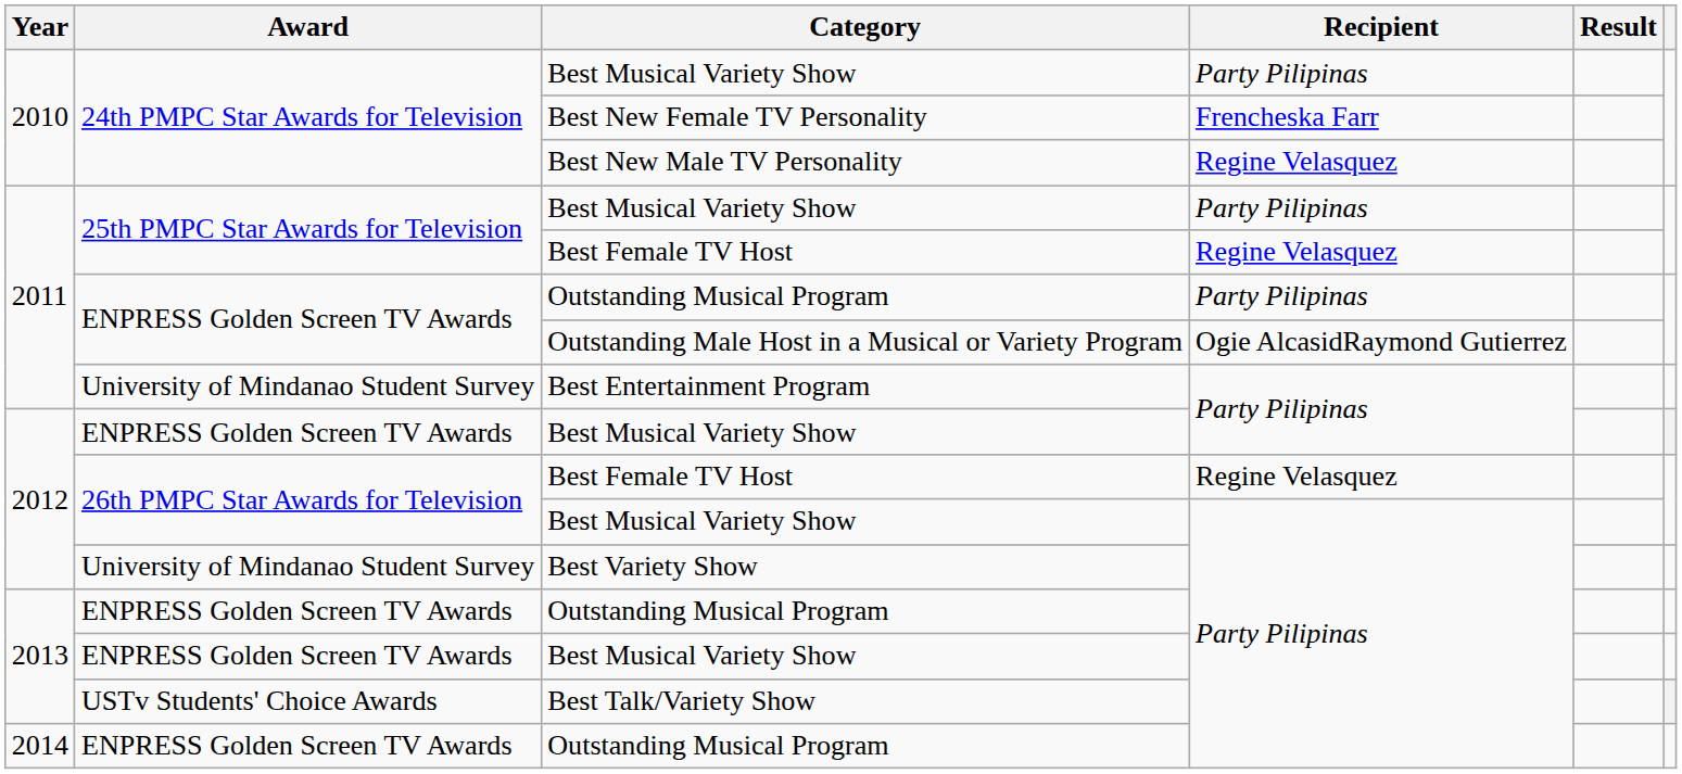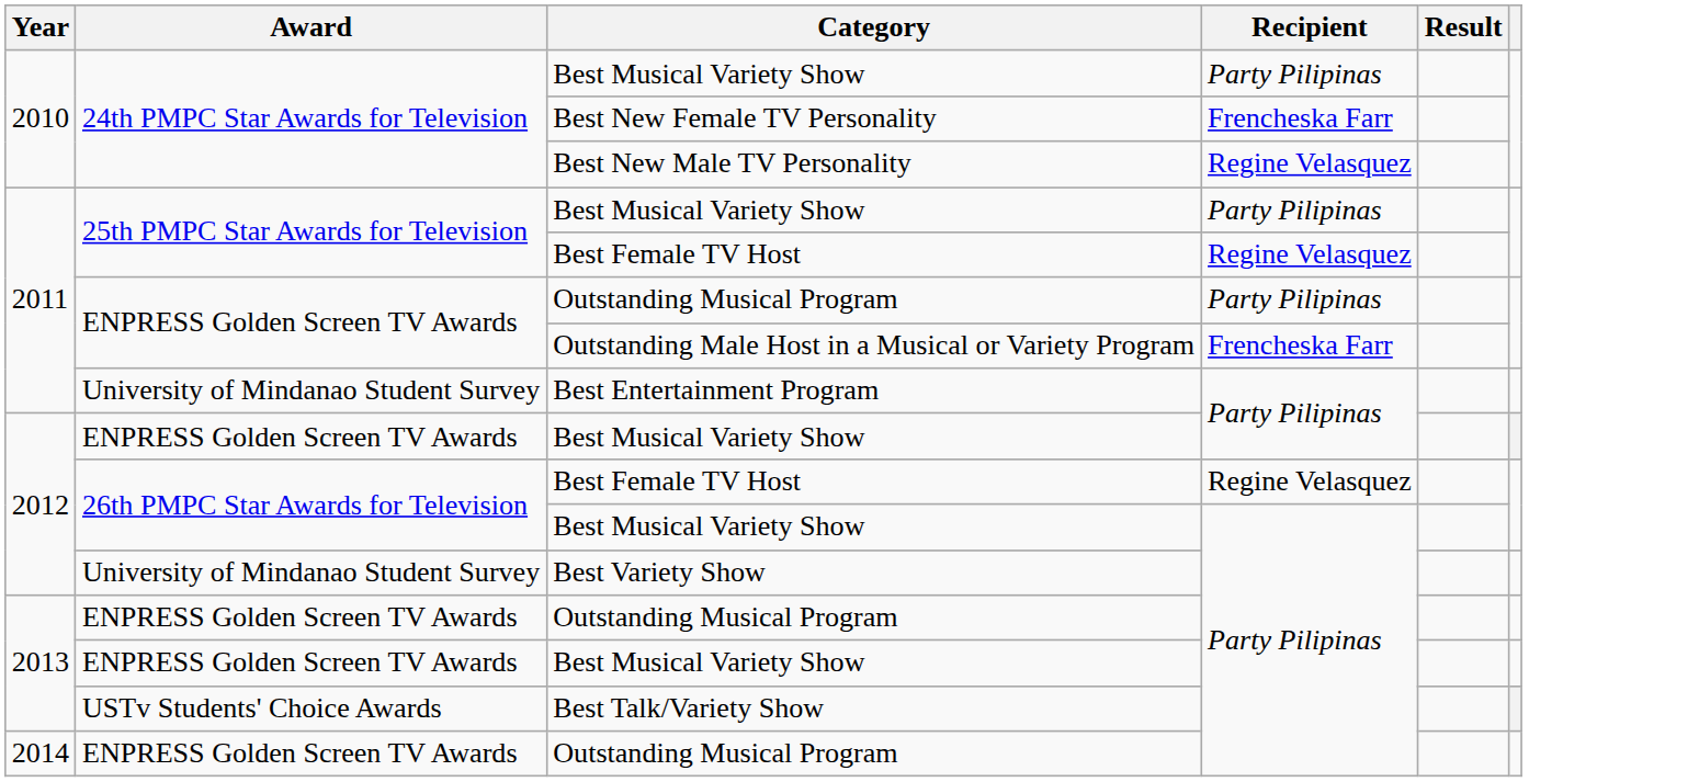 <table class="wikitable">
 <tr>
 <th>Year</th>
 <th>Award</th>
 <th>Category</th>
 <th>Recipient</th>
 <th>Result</th>
 <th></th>
 </tr>
 <tr>
 <td rowspan=3>2010</td>
 <td rowspan=3><a href='#'>24th PMPC Star Awards for Television</a></td>
 <td>Best Musical Variety Show</td>
 <td><em>Party Pilipinas</em></td>
 <td></td>
 <td rowspan=3></td>
 </tr>
 <tr>
 <td>Best New Female TV Personality</td>
 <td><a href='#'>Frencheska Farr</a></td>
 <td></td>
 </tr>
 <tr>
 <td>Best New Male TV Personality</td>
 <td><a href='#'>Regine Velasquez</a></td>
 <td></td>
 </tr>
 <tr>
 <td rowspan=5>2011</td>
 <td rowspan=2><a href='#'>25th PMPC Star Awards for Television</a></td>
 <td>Best Musical Variety Show</td>
 <td><em>Party Pilipinas</em></td>
 <td></td>
 <td rowspan=2></td>
 </tr>
 <tr>
 <td>Best Female TV Host</td>
 <td><a href='#'>Regine Velasquez</a></td>
 <td></td>
 </tr>
 <tr>
 <td rowspan=2>ENPRESS Golden Screen TV Awards</td>
 <td>Outstanding Musical Program</td>
 <td><em>Party Pilipinas</em></td>
 <td></td>
 <td rowspan=2></td>
 </tr>
 <tr>
 <td>Outstanding Male Host in a Musical or Variety Program</td>
-<td>Ogie AlcasidRaymond Gutierrez</td>
+<td><a href='#'>Frencheska Farr</a></td>
 <td></td>
 </tr>
 <tr>
 <td>University of Mindanao Student Survey</td>
 <td>Best Entertainment Program</td>
 <td rowspan=2><em>Party Pilipinas</em></td>
 <td></td>
 <td></td>
 </tr>
 <tr>
 <td rowspan=4>2012</td>
 <td>ENPRESS Golden Screen TV Awards</td>
 <td>Best Musical Variety Show</td>
 <td></td>
 <th></th>
 </tr>
 <tr>
 <td rowspan=2><a href='#'>26th PMPC Star Awards for Television</a></td>
 <td>Best Female TV Host</td>
 <td>Regine Velasquez</td>
 <td></td>
 <td rowspan=2></td>
 </tr>
 <tr>
 <td>Best Musical Variety Show</td>
 <td rowspan=6><em>Party Pilipinas</em></td>
 <td></td>
 </tr>
 <tr>
 <td>University of Mindanao Student Survey</td>
 <td>Best Variety Show</td>
 <td></td>
 <td></td>
 </tr>
 <tr>
 <td rowspan=3>2013</td>
 <td>ENPRESS Golden Screen TV Awards</td>
 <td>Outstanding Musical Program</td>
 <td></td>
 <td></td>
 </tr>
 <tr>
 <td>ENPRESS Golden Screen TV Awards</td>
 <td>Best Musical Variety Show</td>
 <td></td>
 <td></td>
 </tr>
 <tr>
 <td>USTv Students' Choice Awards</td>
 <td>Best Talk/Variety Show</td>
 <td></td>
 <th></th>
 </tr>
 <tr>
 <td>2014</td>
 <td>ENPRESS Golden Screen TV Awards</td>
 <td>Outstanding Musical Program</td>
 <td></td>
 <td></td>
 </tr>
 </table>
